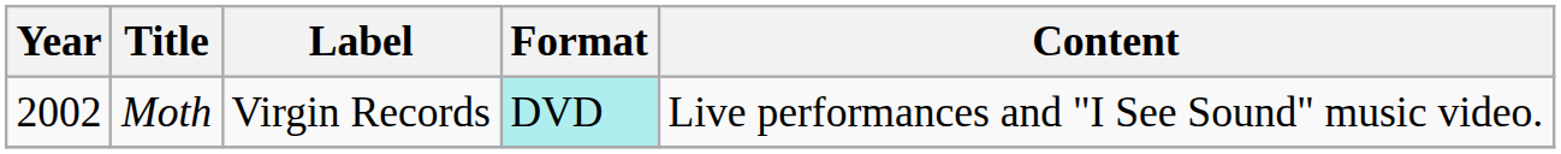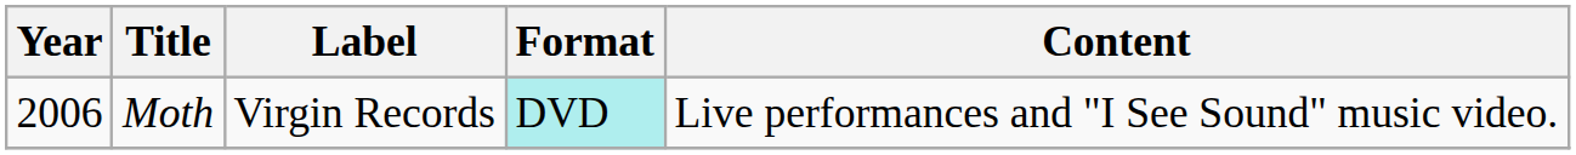 <table class="wikitable" style="font-size: 95%;">
 <tr>
 <th>Year</th>
 <th>Title</th>
 <th>Label</th>
 <th>Format</th>
 <th>Content</th>
 </tr>
 <tr>
-<td>2002</td>
+<td>2006</td>
 <td><em>Moth</em></td>
 <td>Virgin Records</td>
 <td style="background: paleturquoise;">DVD</td>
 <td>Live performances and "I See Sound" music video.</td>
 </tr>
 <tr>
 </tr>
 </table>
